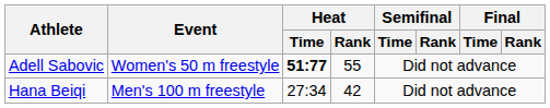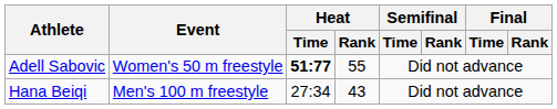 <table class=wikitable style="font-size:90%">
 <tr>
 <th rowspan="2">Athlete</th>
 <th rowspan="2">Event</th>
 <th colspan="2">Heat</th>
 <th colspan="2">Semifinal</th>
 <th colspan="2">Final</th>
 </tr>
 <tr style="font-size:95%">
 <th>Time</th>
 <th>Rank</th>
 <th>Time</th>
 <th>Rank</th>
 <th>Time</th>
 <th>Rank</th>
 </tr>
 <tr align=center>
 <td align=left><a href='#'>Adell Sabovic</a></td>
 <td align=left><a href='#'>Women's 50 m freestyle</a></td>
 <td><strong>51:77</strong></td>
 <td>55</td>
 <td colspan="4">Did not advance</td>
 </tr>
 <tr align=center>
 <td align=left><a href='#'>Hana Beiqi</a></td>
 <td align=left><a href='#'>Men's 100 m freestyle</a></td>
 <td>27:34</td>
-<td>42</td>
+<td>43</td>
 <td colspan="4">Did not advance</td>
 </tr>
 </table>
